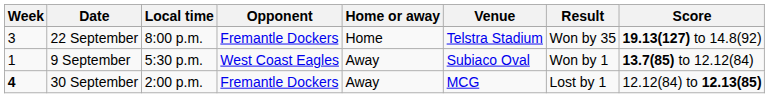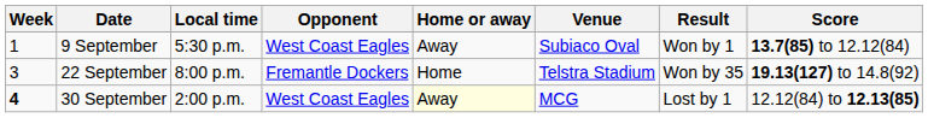 <table class="wikitable" style="font-size: 95%;">
 <tr>
 <th>Week</th>
 <th>Date</th>
 <th>Local time</th>
 <th>Opponent</th>
 <th>Home or away</th>
 <th>Venue</th>
 <th>Result</th>
 <th>Score</th>
 </tr>
 <tr valign="top">
 </tr>
 <tr>
+<td>1</td>
+<td>9 September</td>
+<td>5:30 p.m.</td>
+<td align=left><a href='#'>West Coast Eagles</a></td>
+<td>Away</td>
+<td><a href='#'>Subiaco Oval</a></td>
+<td>Won by 1</td>
+<td><strong>13.7(85)</strong> to 12.12(84)</td>
+</tr>
+<tr>
 <td>3</td>
 <td>22 September</td>
 <td>8:00 p.m.</td>
 <td align=left><a href='#'>Fremantle Dockers</a></td>
 <td>Home</td>
 <td><a href='#'>Telstra Stadium</a></td>
 <td>Won by 35</td>
 <td><strong>19.13(127)</strong> to 14.8(92)</td>
 </tr>
 <tr>
-<td>1</td>
-<td>9 September</td>
-<td>5:30 p.m.</td>
-<td align=left><a href='#'>West Coast Eagles</a></td>
-<td>Away</td>
-<td><a href='#'>Subiaco Oval</a></td>
-<td>Won by 1</td>
-<td><strong>13.7(85)</strong> to 12.12(84)</td>
-</tr>
-<tr>
 <td><strong>4</strong></td>
 <td>30 September</td>
 <td>2:00 p.m.</td>
-<td align=left><a href='#'>Fremantle Dockers</a></td>
-<td>Away</td>
+<td align=left><a href='#'>West Coast Eagles</a></td>
+<td style="background: lightyellow;">Away</td>
 <td><a href='#'>MCG</a></td>
 <td>Lost by 1</td>
 <td>12.12(84) to <strong>12.13(85)</strong></td>
 </tr>
 </table>
